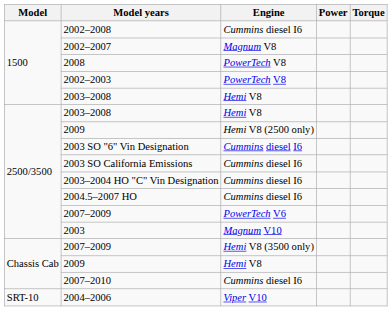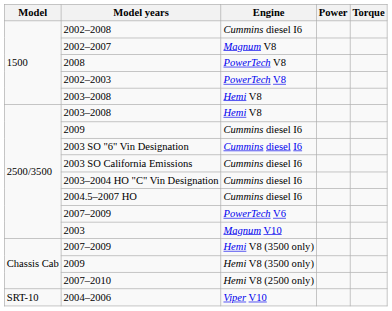 <table class=wikitable>
 <tr>
 <th>Model</th>
 <th>Model years</th>
 <th>Engine</th>
 <th>Power</th>
 <th>Torque</th>
 </tr>
 <tr>
 <td rowspan=5>1500</td>
 <td>2002–2008</td>
 <td> <em>Cummins</em> diesel I6</td>
 <td></td>
 <td></td>
 </tr>
 <tr>
 <td>2002–2007</td>
 <td> <em><a href='#'>Magnum</a></em> V8</td>
 <td></td>
 <td></td>
 </tr>
 <tr>
 <td>2008</td>
 <td> <em><a href='#'>PowerTech</a></em> V8</td>
 <td></td>
 <td></td>
 </tr>
 <tr>
 <td>2002–2003</td>
 <td> <em><a href='#'>PowerTech</a></em> <a href='#'>V8</a></td>
 <td></td>
 <td></td>
 </tr>
 <tr>
 <td>2003–2008</td>
 <td> <em><a href='#'>Hemi</a></em> V8</td>
 <td></td>
 <td></td>
 </tr>
 <tr>
 <td rowspan="8">2500/3500</td>
 <td>2003–2008</td>
 <td> <em><a href='#'>Hemi</a></em> V8</td>
 <td></td>
 <td></td>
 </tr>
 <tr>
 <td>2009</td>
-<td> <em>Hemi</em> V8 (2500 only)</td>
+<td> <em>Cummins</em> diesel I6</td>
 <td></td>
 <td></td>
 </tr>
 <tr>
 <td>2003 SO "6" Vin Designation</td>
 <td> <em><a href='#'>Cummins</a></em> <a href='#'>diesel</a> <a href='#'>I6</a></td>
 <td></td>
 <td></td>
 </tr>
 <tr>
 <td>2003 SO California Emissions</td>
 <td> <em>Cummins</em> diesel I6</td>
 <td></td>
 <td></td>
 </tr>
 <tr>
 <td>2003–2004 HO "C" Vin Designation</td>
 <td> <em>Cummins</em> diesel I6</td>
 <td></td>
 <td></td>
 </tr>
 <tr>
 <td>2004.5–2007 HO</td>
 <td> <em>Cummins</em> diesel I6</td>
 <td></td>
 <td></td>
 </tr>
 <tr>
 <td>2007–2009</td>
 <td> <em><a href='#'>PowerTech</a></em> <a href='#'>V6</a></td>
 <td></td>
 <td></td>
 </tr>
 <tr>
 <td>2003</td>
 <td> <em><a href='#'>Magnum</a></em> <a href='#'>V10</a></td>
 <td></td>
 <td></td>
 </tr>
 <tr>
 <td rowspan=3>Chassis Cab</td>
 <td>2007–2009</td>
 <td> <em><a href='#'>Hemi</a></em> V8 (3500 only)</td>
 <td></td>
 <td></td>
 </tr>
 <tr>
 <td>2009</td>
-<td> <em><a href='#'>Hemi</a></em> V8</td>
+<td> <em>Hemi</em> V8 (3500 only)</td>
 <td></td>
 <td></td>
 </tr>
 <tr>
 <td>2007–2010</td>
-<td> <em>Cummins</em> diesel I6</td>
+<td> <em>Hemi</em> V8 (2500 only)</td>
 <td></td>
 <td></td>
 </tr>
 <tr>
 <td>SRT-10</td>
 <td>2004–2006</td>
 <td> <em><a href='#'>Viper</a></em> <a href='#'>V10</a></td>
 <td></td>
 <td></td>
 </tr>
 </table>
